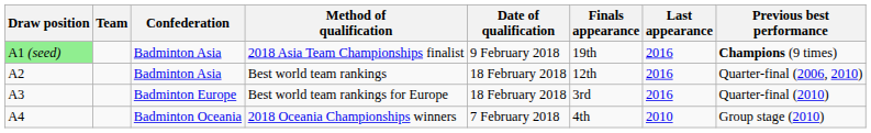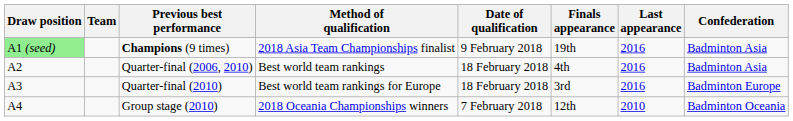 <table class="wikitable sortable">
 <tr>
 <th>Draw position</th>
 <th>Team</th>
-<th>Confederation</th>
+<th>Previous best<br>performance</th>
 <th>Method of<br>qualification</th>
 <th>Date of<br>qualification</th>
 <th>Finals<br>appearance</th>
 <th>Last<br>appearance</th>
-<th>Previous best<br>performance</th>
+<th>Confederation</th>
 </tr>
 <tr>
 <td style="background: lightgreen;">A1 <em>(seed)</em></td>
 <td style=white-space:nowrap></td>
-<td><a href='#'>Badminton Asia</a></td>
+<td><strong>Champions</strong> (9 times)</td>
 <td><a href='#'>2018 Asia Team Championships</a> finalist</td>
 <td>9 February 2018</td>
 <td>19th</td>
 <td><a href='#'>2016</a></td>
-<td><strong>Champions</strong> (9 times)</td>
+<td><a href='#'>Badminton Asia</a></td>
 </tr>
 <tr>
 <td>A2</td>
 <td style=white-space:nowrap></td>
-<td><a href='#'>Badminton Asia</a></td>
+<td>Quarter-final (<a href='#'>2006</a>, <a href='#'>2010</a>)</td>
 <td>Best world team rankings</td>
 <td>18 February 2018</td>
-<td>12th</td>
+<td>4th</td>
 <td><a href='#'>2016</a></td>
-<td>Quarter-final (<a href='#'>2006</a>, <a href='#'>2010</a>)</td>
+<td><a href='#'>Badminton Asia</a></td>
 </tr>
 <tr>
 <td>A3</td>
 <td style=white-space:nowrap></td>
-<td><a href='#'>Badminton Europe</a></td>
+<td>Quarter-final (<a href='#'>2010</a>)</td>
 <td>Best world team rankings for Europe</td>
 <td>18 February 2018</td>
 <td>3rd</td>
 <td><a href='#'>2016</a></td>
-<td>Quarter-final (<a href='#'>2010</a>)</td>
+<td><a href='#'>Badminton Europe</a></td>
 </tr>
 <tr>
 <td>A4</td>
 <td style=white-space:nowrap></td>
-<td><a href='#'>Badminton Oceania</a></td>
+<td>Group stage (<a href='#'>2010</a>)</td>
 <td><a href='#'>2018 Oceania Championships</a> winners</td>
 <td>7 February 2018</td>
-<td>4th</td>
+<td>12th</td>
 <td><a href='#'>2010</a></td>
-<td>Group stage (<a href='#'>2010</a>)</td>
+<td><a href='#'>Badminton Oceania</a></td>
 </tr>
 </table>
